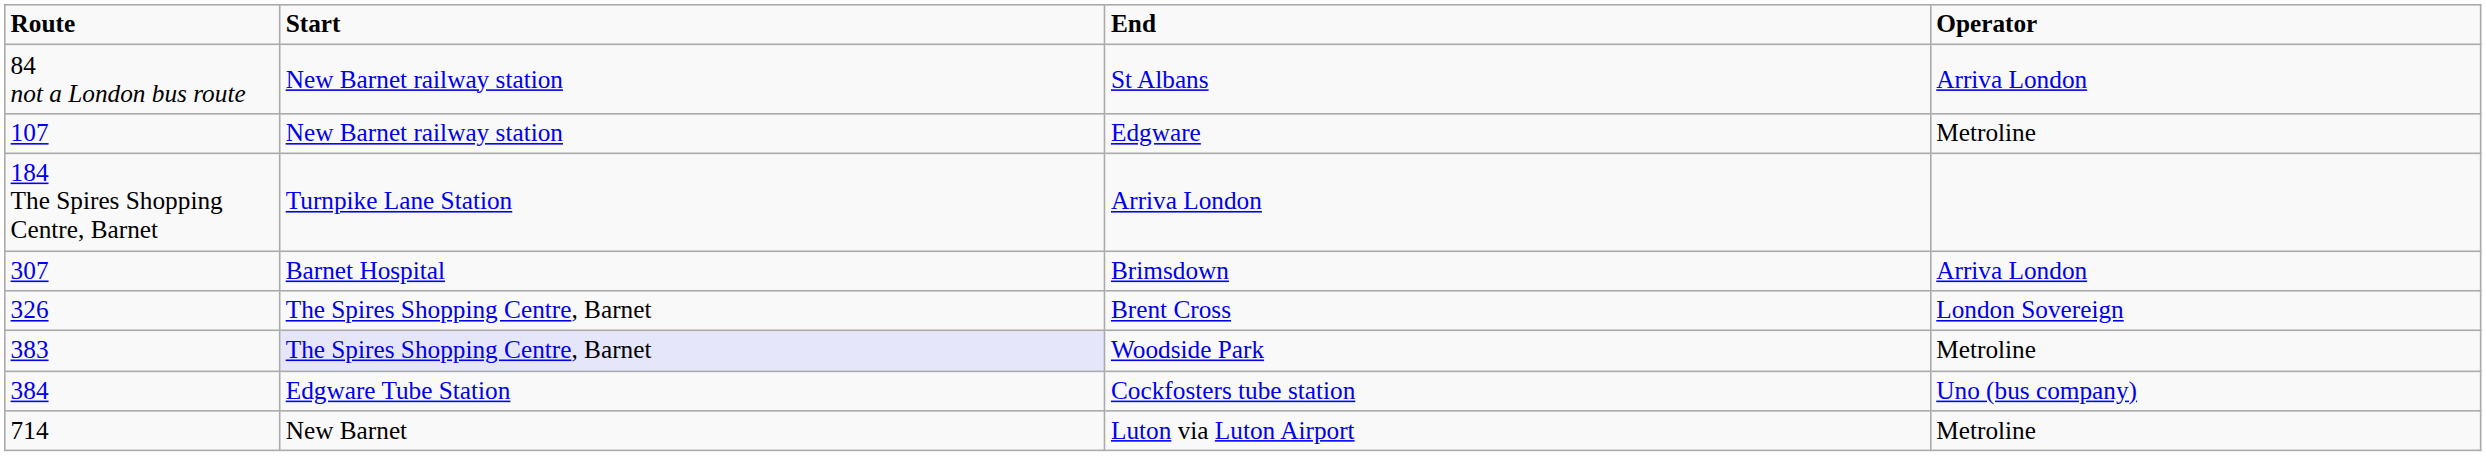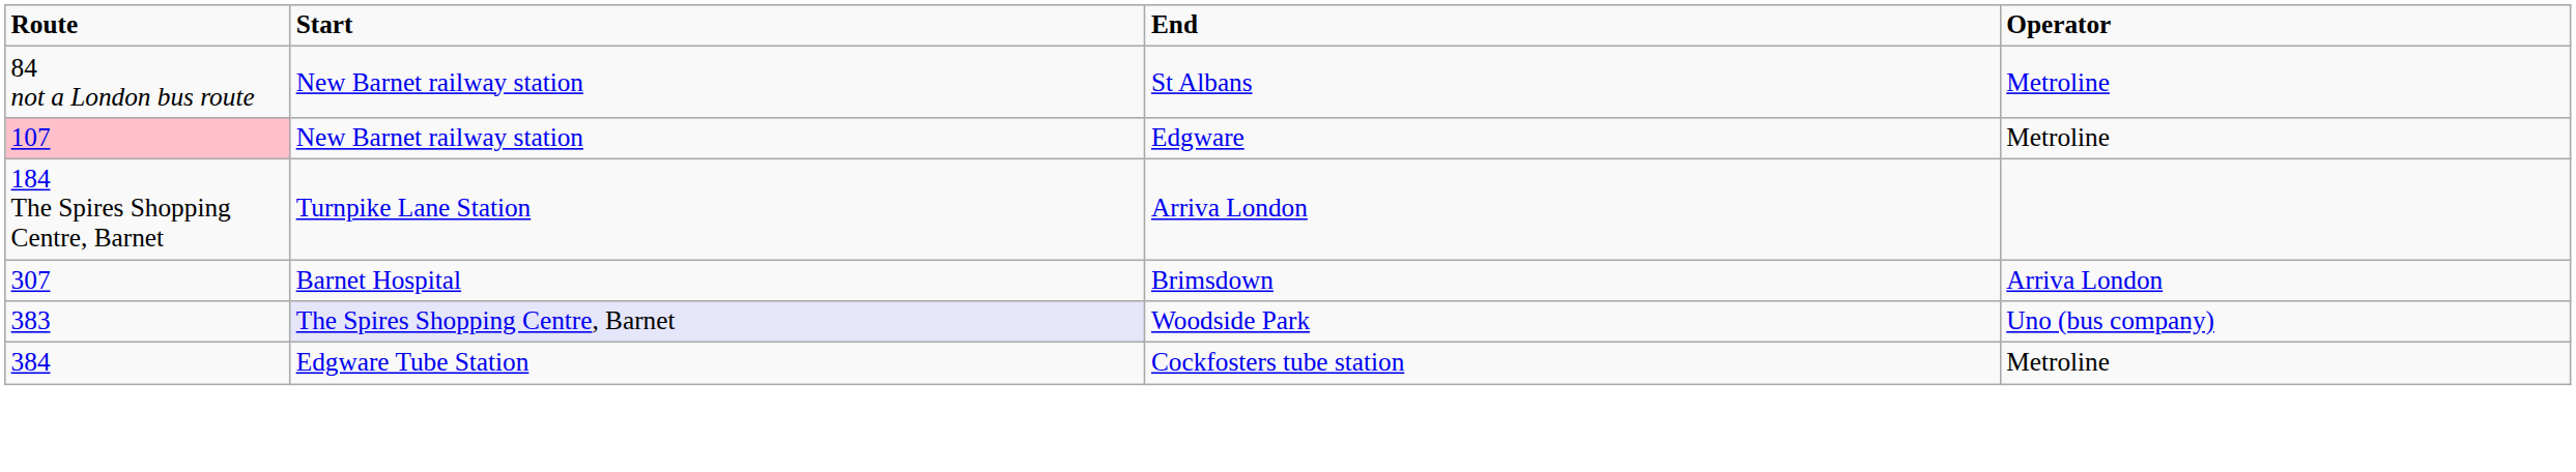 <table class="wikitable">
 <tr>
 <td style="width:10%;"><strong>Route</strong></td>
 <td style="width:30%;"><strong>Start</strong></td>
 <td style="width:30%;"><strong>End</strong></td>
 <td style="width:20%;"><strong>Operator</strong></td>
 </tr>
 <tr>
 <td>84<br><em>not a London bus route</em></td>
 <td><a href='#'>New Barnet railway station</a></td>
 <td><a href='#'>St Albans</a></td>
-<td><a href='#'>Arriva London</a></td>
+<td><a href='#'>Metroline</a></td>
 </tr>
 <tr>
-<td><a href='#'>107</a></td>
+<td style="background: pink;"><a href='#'>107</a></td>
 <td><a href='#'>New Barnet railway station</a></td>
 <td><a href='#'>Edgware</a></td>
 <td>Metroline</td>
 </tr>
 <tr>
 <td><a href='#'>184</a><br>The Spires Shopping Centre, Barnet</td>
 <td><a href='#'>Turnpike Lane Station</a></td>
 <td><a href='#'>Arriva London</a></td>
 </tr>
 <tr>
 <td><a href='#'>307</a></td>
 <td><a href='#'>Barnet Hospital</a></td>
 <td><a href='#'>Brimsdown</a></td>
 <td><a href='#'>Arriva London</a></td>
 </tr>
 <tr>
-<td><a href='#'>326</a></td>
-<td><a href='#'>The Spires Shopping Centre</a>, Barnet</td>
-<td><a href='#'>Brent Cross</a></td>
-<td><a href='#'>London Sovereign</a></td>
-</tr>
-<tr>
 <td><a href='#'>383</a></td>
 <td style="background: lavender;"><a href='#'>The Spires Shopping Centre</a>, Barnet</td>
 <td><a href='#'>Woodside Park</a></td>
-<td>Metroline</td>
+<td><a href='#'>Uno (bus company)</a></td>
 </tr>
 <tr>
 <td><a href='#'>384</a></td>
 <td><a href='#'>Edgware Tube Station</a></td>
 <td><a href='#'>Cockfosters tube station</a></td>
-<td><a href='#'>Uno (bus company)</a></td>
-</tr>
-<tr>
-<td>714</td>
-<td>New Barnet</td>
-<td><a href='#'>Luton</a> via <a href='#'>Luton Airport</a></td>
 <td>Metroline</td>
 </tr>
 </table>
